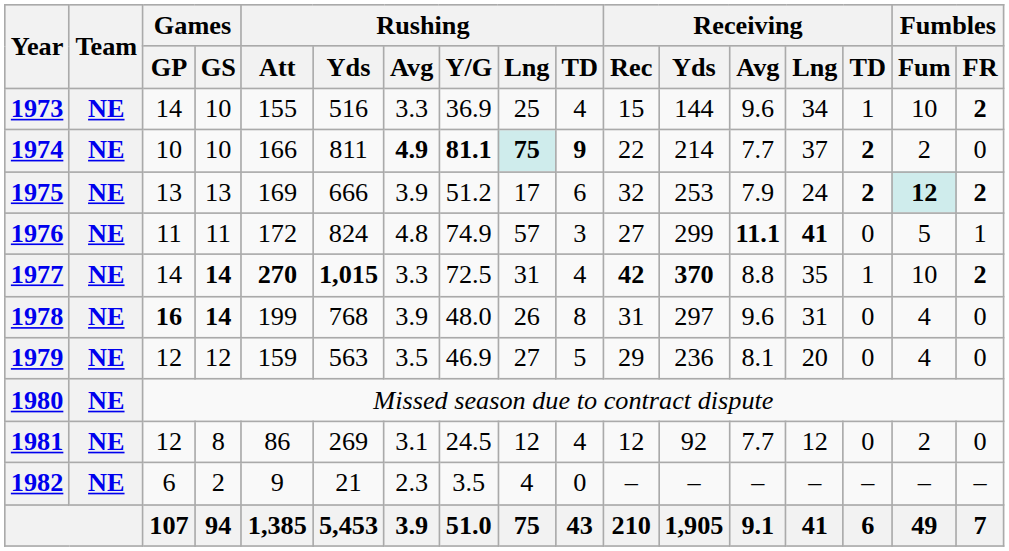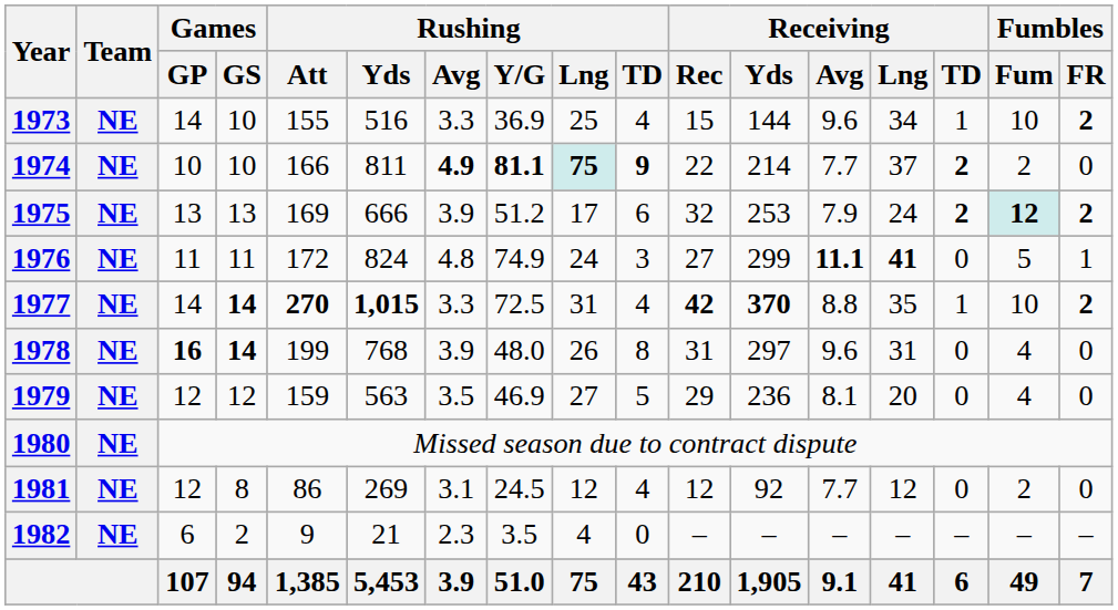 <table class= "wikitable" style="text-align:center;">
 <tr>
 <th rowspan="2">Year</th>
 <th rowspan="2">Team</th>
 <th colspan="2">Games</th>
 <th colspan="6">Rushing</th>
 <th colspan="5">Receiving</th>
 <th colspan="2">Fumbles</th>
 </tr>
 <tr>
 <th>GP</th>
 <th>GS</th>
 <th>Att</th>
 <th>Yds</th>
 <th>Avg</th>
 <th>Y/G</th>
 <th>Lng</th>
 <th>TD</th>
 <th>Rec</th>
 <th>Yds</th>
 <th>Avg</th>
 <th>Lng</th>
 <th>TD</th>
 <th>Fum</th>
 <th>FR</th>
 </tr>
 <tr>
 <th><a href='#'>1973</a></th>
 <th><a href='#'>NE</a></th>
 <td>14</td>
 <td>10</td>
 <td>155</td>
 <td>516</td>
 <td>3.3</td>
 <td>36.9</td>
 <td>25</td>
 <td>4</td>
 <td>15</td>
 <td>144</td>
 <td>9.6</td>
 <td>34</td>
 <td>1</td>
 <td>10</td>
 <td><strong>2</strong></td>
 </tr>
 <tr>
 <th><a href='#'>1974</a></th>
 <th><a href='#'>NE</a></th>
 <td>10</td>
 <td>10</td>
 <td>166</td>
 <td>811</td>
 <td><strong>4.9</strong></td>
 <td><strong>81.1</strong></td>
 <td style="background:#cfecec;"><strong>75</strong></td>
 <td><strong>9</strong></td>
 <td>22</td>
 <td>214</td>
 <td>7.7</td>
 <td>37</td>
 <td><strong>2</strong></td>
 <td>2</td>
 <td>0</td>
 </tr>
 <tr>
 <th><a href='#'>1975</a></th>
 <th><a href='#'>NE</a></th>
 <td>13</td>
 <td>13</td>
 <td>169</td>
 <td>666</td>
 <td>3.9</td>
 <td>51.2</td>
 <td>17</td>
 <td>6</td>
 <td>32</td>
 <td>253</td>
 <td>7.9</td>
 <td>24</td>
 <td><strong>2</strong></td>
 <td style="background:#cfecec;"><strong>12</strong></td>
 <td><strong>2</strong></td>
 </tr>
 <tr>
 <th><a href='#'>1976</a></th>
 <th><a href='#'>NE</a></th>
 <td>11</td>
 <td>11</td>
 <td>172</td>
 <td>824</td>
 <td>4.8</td>
 <td>74.9</td>
-<td>57</td>
+<td>24</td>
 <td>3</td>
 <td>27</td>
 <td>299</td>
 <td><strong>11.1</strong></td>
 <td><strong>41</strong></td>
 <td>0</td>
 <td>5</td>
 <td>1</td>
 </tr>
 <tr>
 <th><a href='#'>1977</a></th>
 <th><a href='#'>NE</a></th>
 <td>14</td>
 <td><strong>14</strong></td>
 <td><strong>270</strong></td>
 <td><strong>1,015</strong></td>
 <td>3.3</td>
 <td>72.5</td>
 <td>31</td>
 <td>4</td>
 <td><strong>42</strong></td>
 <td><strong>370</strong></td>
 <td>8.8</td>
 <td>35</td>
 <td>1</td>
 <td>10</td>
 <td><strong>2</strong></td>
 </tr>
 <tr>
 <th><a href='#'>1978</a></th>
 <th><a href='#'>NE</a></th>
 <td><strong>16</strong></td>
 <td><strong>14</strong></td>
 <td>199</td>
 <td>768</td>
 <td>3.9</td>
 <td>48.0</td>
 <td>26</td>
 <td>8</td>
 <td>31</td>
 <td>297</td>
 <td>9.6</td>
 <td>31</td>
 <td>0</td>
 <td>4</td>
 <td>0</td>
 </tr>
 <tr>
 <th><a href='#'>1979</a></th>
 <th><a href='#'>NE</a></th>
 <td>12</td>
 <td>12</td>
 <td>159</td>
 <td>563</td>
 <td>3.5</td>
 <td>46.9</td>
 <td>27</td>
 <td>5</td>
 <td>29</td>
 <td>236</td>
 <td>8.1</td>
 <td>20</td>
 <td>0</td>
 <td>4</td>
 <td>0</td>
 </tr>
 <tr>
 <th><a href='#'>1980</a></th>
 <th><a href='#'>NE</a></th>
 <td colspan="15"><em>Missed season due to contract dispute</em></td>
 </tr>
 <tr>
 <th><a href='#'>1981</a></th>
 <th><a href='#'>NE</a></th>
 <td>12</td>
 <td>8</td>
 <td>86</td>
 <td>269</td>
 <td>3.1</td>
 <td>24.5</td>
 <td>12</td>
 <td>4</td>
 <td>12</td>
 <td>92</td>
 <td>7.7</td>
 <td>12</td>
 <td>0</td>
 <td>2</td>
 <td>0</td>
 </tr>
 <tr>
 <th><a href='#'>1982</a></th>
 <th><a href='#'>NE</a></th>
 <td>6</td>
 <td>2</td>
 <td>9</td>
 <td>21</td>
 <td>2.3</td>
 <td>3.5</td>
 <td>4</td>
 <td>0</td>
 <td>–</td>
 <td>–</td>
 <td>–</td>
 <td>–</td>
 <td>–</td>
 <td>–</td>
 <td>–</td>
 </tr>
 <tr>
 <th colspan="2"></th>
 <th>107</th>
 <th>94</th>
 <th>1,385</th>
 <th>5,453</th>
 <th>3.9</th>
 <th>51.0</th>
 <th>75</th>
 <th>43</th>
 <th>210</th>
 <th>1,905</th>
 <th>9.1</th>
 <th>41</th>
 <th>6</th>
 <th>49</th>
 <th>7</th>
 </tr>
 </table>
